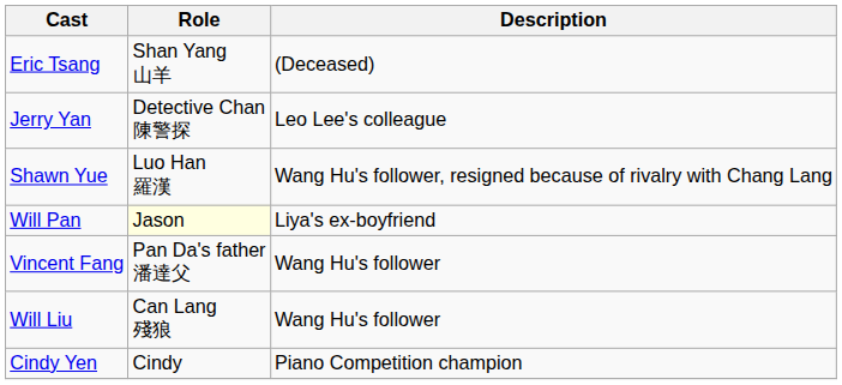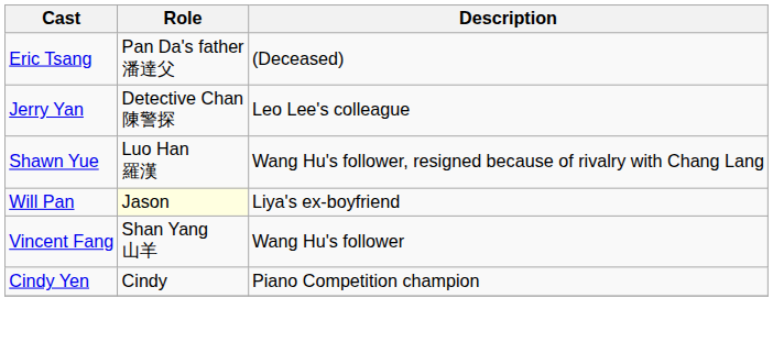 <table class="wikitable">
 <tr>
 <th>Cast</th>
 <th>Role</th>
 <th>Description</th>
 </tr>
 <tr>
 <td><a href='#'>Eric Tsang</a></td>
-<td>Shan Yang<br>山羊</td>
+<td>Pan Da's father<br>潘達父</td>
 <td>(Deceased)</td>
 </tr>
 <tr>
 <td><a href='#'>Jerry Yan</a></td>
 <td>Detective Chan<br>陳警探</td>
 <td>Leo Lee's colleague</td>
 </tr>
 <tr>
 <td><a href='#'>Shawn Yue</a></td>
 <td>Luo Han<br>羅漢</td>
 <td>Wang Hu's follower, resigned because of rivalry with Chang Lang</td>
 </tr>
 <tr>
 <td><a href='#'>Will Pan</a></td>
 <td style="background: lightyellow;">Jason</td>
 <td>Liya's ex-boyfriend</td>
 </tr>
 <tr>
 <td><a href='#'>Vincent Fang</a></td>
-<td>Pan Da's father<br>潘達父</td>
-<td>Wang Hu's follower</td>
-</tr>
-<tr>
-<td><a href='#'>Will Liu</a></td>
-<td>Can Lang<br>殘狼</td>
+<td>Shan Yang<br>山羊</td>
 <td>Wang Hu's follower</td>
 </tr>
 <tr>
 <td><a href='#'>Cindy Yen</a></td>
 <td>Cindy</td>
 <td>Piano Competition champion</td>
 </tr>
 <tr>
 </tr>
 </table>
